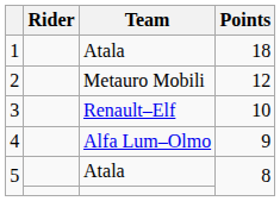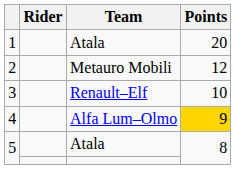 <table class="wikitable">
 <tr>
 <th></th>
 <th>Rider</th>
 <th>Team</th>
 <th>Points</th>
 </tr>
 <tr>
 <td>1</td>
 <td></td>
 <td>Atala</td>
-<td align=right>18</td>
+<td align=right>20</td>
 </tr>
 <tr>
 <td>2</td>
 <td></td>
 <td>Metauro Mobili</td>
 <td align=right>12</td>
 </tr>
 <tr>
 <td>3</td>
 <td> </td>
 <td><a href='#'>Renault–Elf</a></td>
 <td align=right>10</td>
 </tr>
 <tr>
 <td>4</td>
 <td></td>
 <td><a href='#'>Alfa Lum–Olmo</a></td>
-<td align=right>9</td>
+<td align=right style="background: gold;">9</td>
 </tr>
 <tr>
 <td rowspan="2">5</td>
 <td></td>
 <td>Atala</td>
 <td align=right rowspan="2">8</td>
 </tr>
 <tr>
 <td></td>
 <td></td>
 </tr>
 </table>
